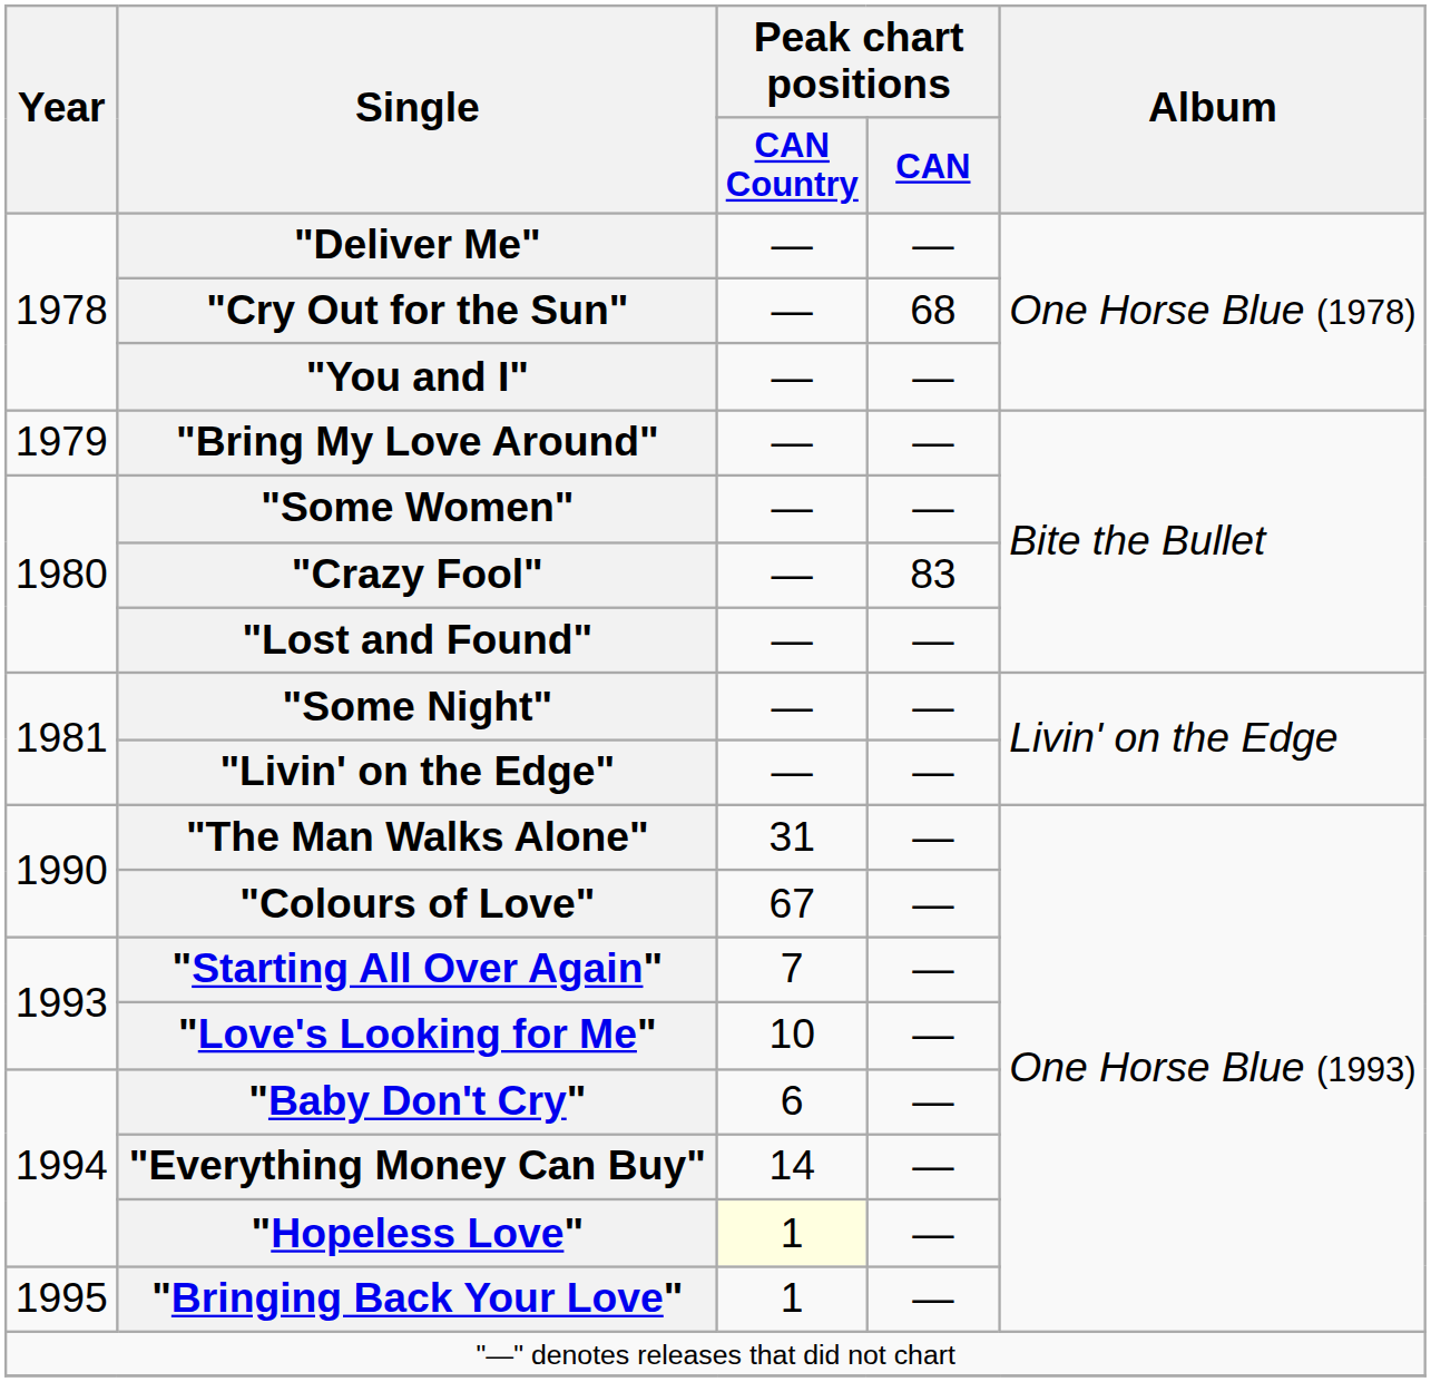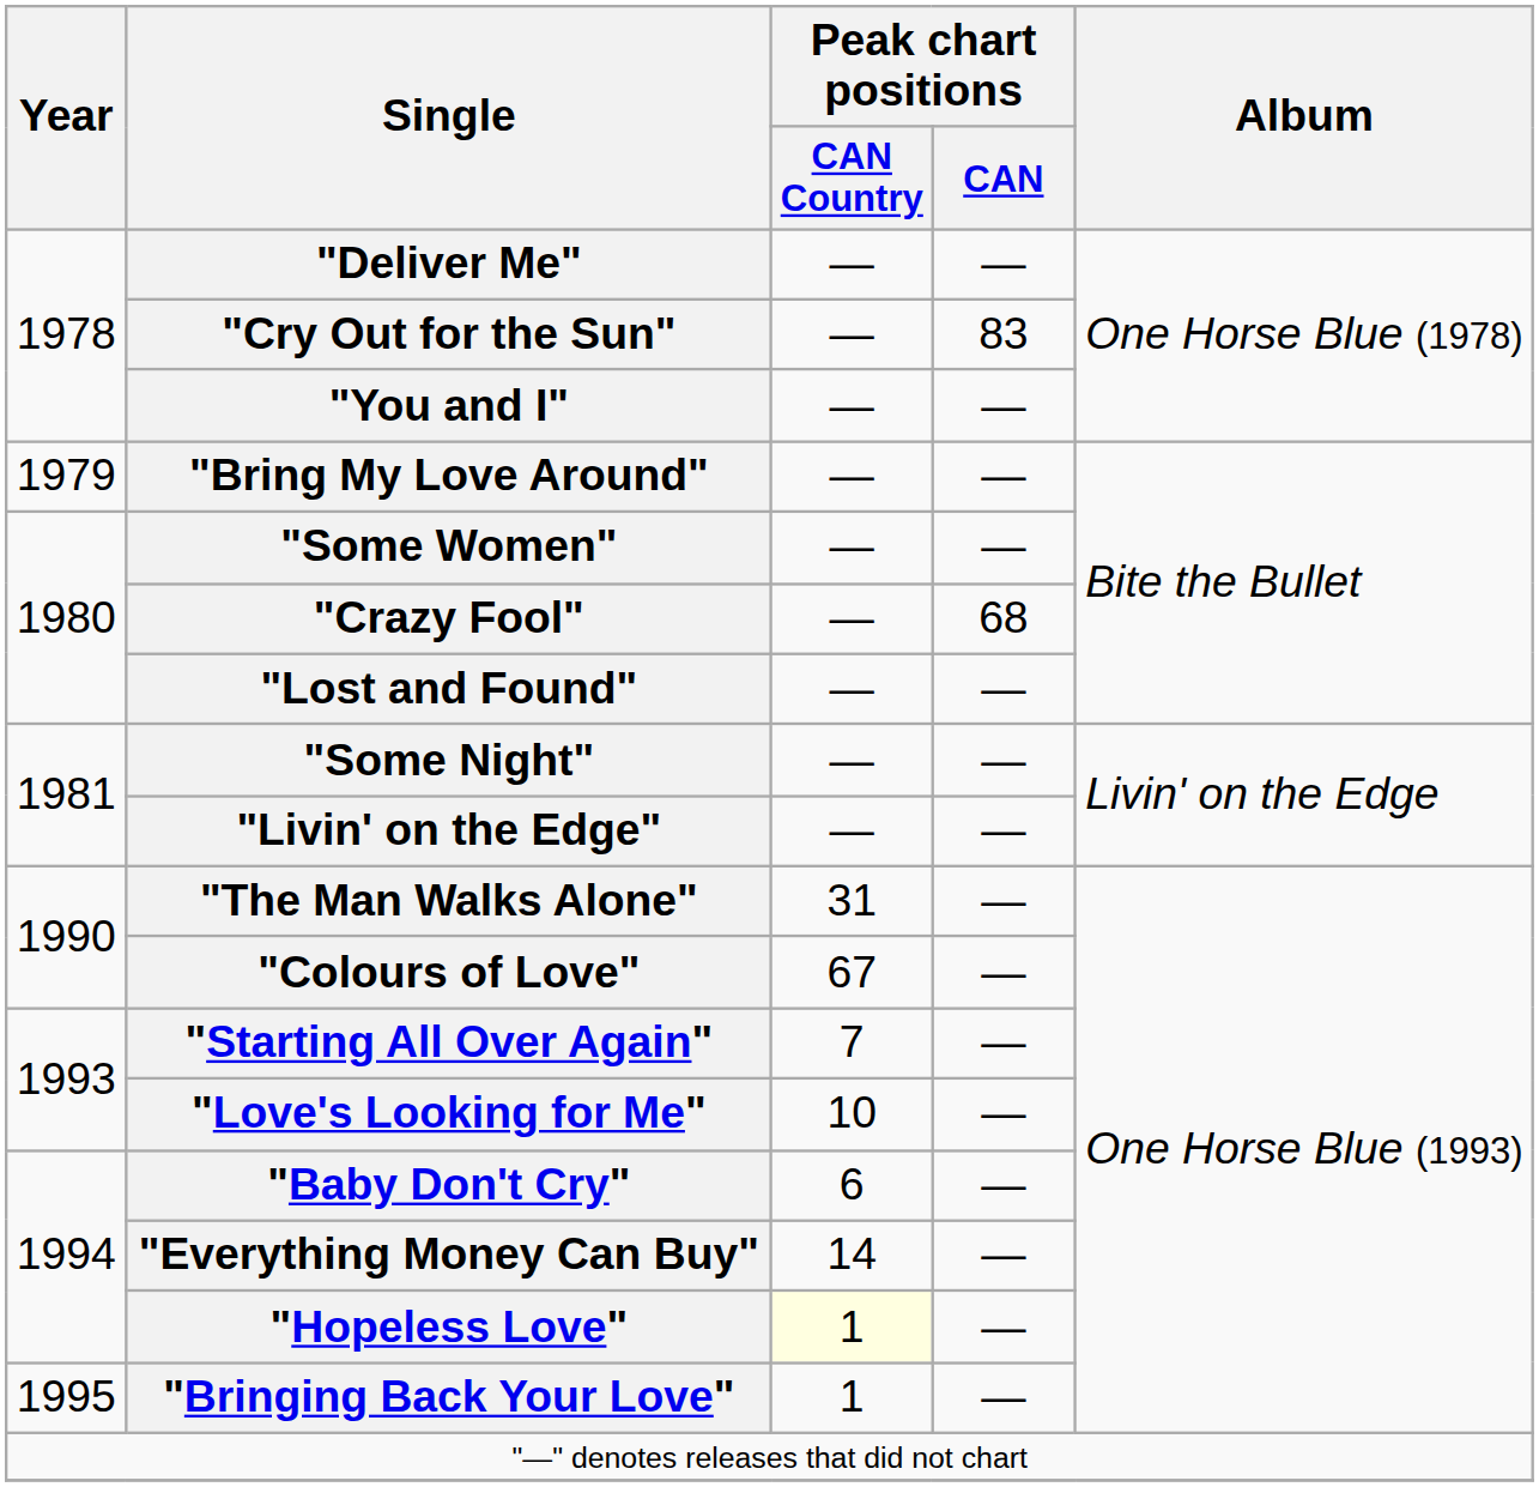 <table class="wikitable plainrowheaders" style="text-align:center;">
 <tr>
 <th rowspan="2">Year</th>
 <th rowspan="2" style="width:14em;">Single</th>
 <th colspan="2">Peak chart<br>positions</th>
 <th rowspan="2">Album</th>
 </tr>
 <tr style="font-size:smaller;">
 <th width="45"><a href='#'>CAN Country</a></th>
 <th width="45"><a href='#'>CAN</a></th>
 </tr>
 <tr>
 <td rowspan="3">1978</td>
 <th scope="row">"Deliver Me"</th>
 <td>—</td>
 <td>—</td>
 <td align="left" rowspan="3"><em>One Horse Blue</em> <small>(1978)</small></td>
 </tr>
 <tr>
 <th scope="row">"Cry Out for the Sun"</th>
 <td>—</td>
-<td>68</td>
+<td>83</td>
 </tr>
 <tr>
 <th scope="row">"You and I"</th>
 <td>—</td>
 <td>—</td>
 </tr>
 <tr>
 <td>1979</td>
 <th scope="row">"Bring My Love Around"</th>
 <td>—</td>
 <td>—</td>
 <td align="left" rowspan="4"><em>Bite the Bullet</em></td>
 </tr>
 <tr>
 <td rowspan="3">1980</td>
 <th scope="row">"Some Women"</th>
 <td>—</td>
 <td>—</td>
 </tr>
 <tr>
 <th scope="row">"Crazy Fool"</th>
 <td>—</td>
-<td>83</td>
+<td>68</td>
 </tr>
 <tr>
 <th scope="row">"Lost and Found"</th>
 <td>—</td>
 <td>—</td>
 </tr>
 <tr>
 <td rowspan="2">1981</td>
 <th scope="row">"Some Night"</th>
 <td>—</td>
 <td>—</td>
 <td align="left" rowspan="2"><em>Livin' on the Edge</em></td>
 </tr>
 <tr>
 <th scope="row">"Livin' on the Edge"</th>
 <td>—</td>
 <td>—</td>
 </tr>
 <tr>
 <td rowspan="2">1990</td>
 <th scope="row">"The Man Walks Alone"</th>
 <td>31</td>
 <td>—</td>
 <td align="left" rowspan="8"><em>One Horse Blue</em> <small>(1993)</small></td>
 </tr>
 <tr>
 <th scope="row">"Colours of Love"</th>
 <td>67</td>
 <td>—</td>
 </tr>
 <tr>
 <td rowspan="2">1993</td>
 <th scope="row">"<a href='#'>Starting All Over Again</a>"</th>
 <td>7</td>
 <td>—</td>
 </tr>
 <tr>
 <th scope="row">"<a href='#'>Love's Looking for Me</a>"</th>
 <td>10</td>
 <td>—</td>
 </tr>
 <tr>
 <td rowspan="3">1994</td>
 <th scope="row">"<a href='#'>Baby Don't Cry</a>"</th>
 <td>6</td>
 <td>—</td>
 </tr>
 <tr>
 <th scope="row">"Everything Money Can Buy"</th>
 <td>14</td>
 <td>—</td>
 </tr>
 <tr>
 <th scope="row">"<a href='#'>Hopeless Love</a>"</th>
 <td style="background: lightyellow;">1</td>
 <td>—</td>
 </tr>
 <tr>
 <td>1995</td>
 <th scope="row">"<a href='#'>Bringing Back Your Love</a>"</th>
 <td>1</td>
 <td>—</td>
 </tr>
 <tr>
 <td colspan="5" style="font-size:8pt">"—" denotes releases that did not chart</td>
 </tr>
 <tr>
 </tr>
 </table>
